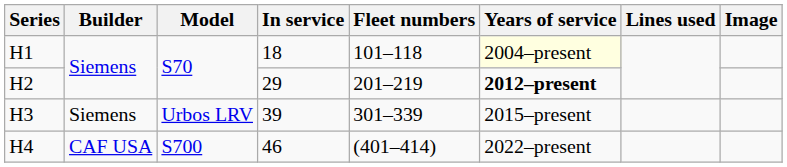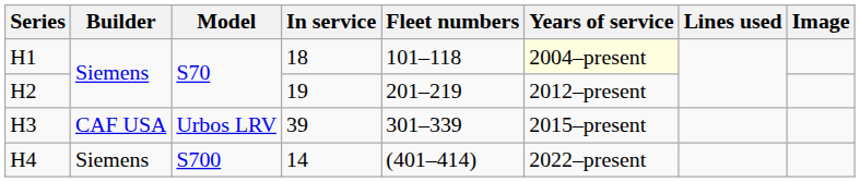 <table class="wikitable">
 <tr>
 <th>Series</th>
 <th>Builder</th>
 <th>Model</th>
 <th>In service</th>
 <th>Fleet numbers</th>
 <th>Years of service</th>
 <th>Lines used</th>
 <th>Image</th>
 </tr>
 <tr>
 <td>H1</td>
 <td rowspan="2"><a href='#'>Siemens</a></td>
 <td rowspan="2"><a href='#'>S70</a></td>
 <td>18</td>
 <td>101–118</td>
 <td style="background: lightyellow;">2004–present</td>
 <td rowspan="2"></td>
 <td></td>
 </tr>
 <tr>
 <td>H2</td>
-<td>29</td>
+<td>19</td>
 <td>201–219</td>
-<td><strong>2012–present</strong></td>
+<td>2012–present</td>
 <td></td>
 </tr>
 <tr>
 <td>H3</td>
-<td>Siemens</td>
+<td><a href='#'>CAF USA</a></td>
 <td><a href='#'>Urbos LRV</a></td>
 <td>39</td>
 <td>301–339</td>
 <td>2015–present</td>
 <td>  </td>
 <td></td>
 </tr>
 <tr>
 <td>H4</td>
-<td><a href='#'>CAF USA</a></td>
+<td>Siemens</td>
 <td><a href='#'>S700</a></td>
-<td>46</td>
+<td>14</td>
 <td>(401–414)</td>
 <td>2022–present</td>
 <td></td>
 </tr>
 </table>
